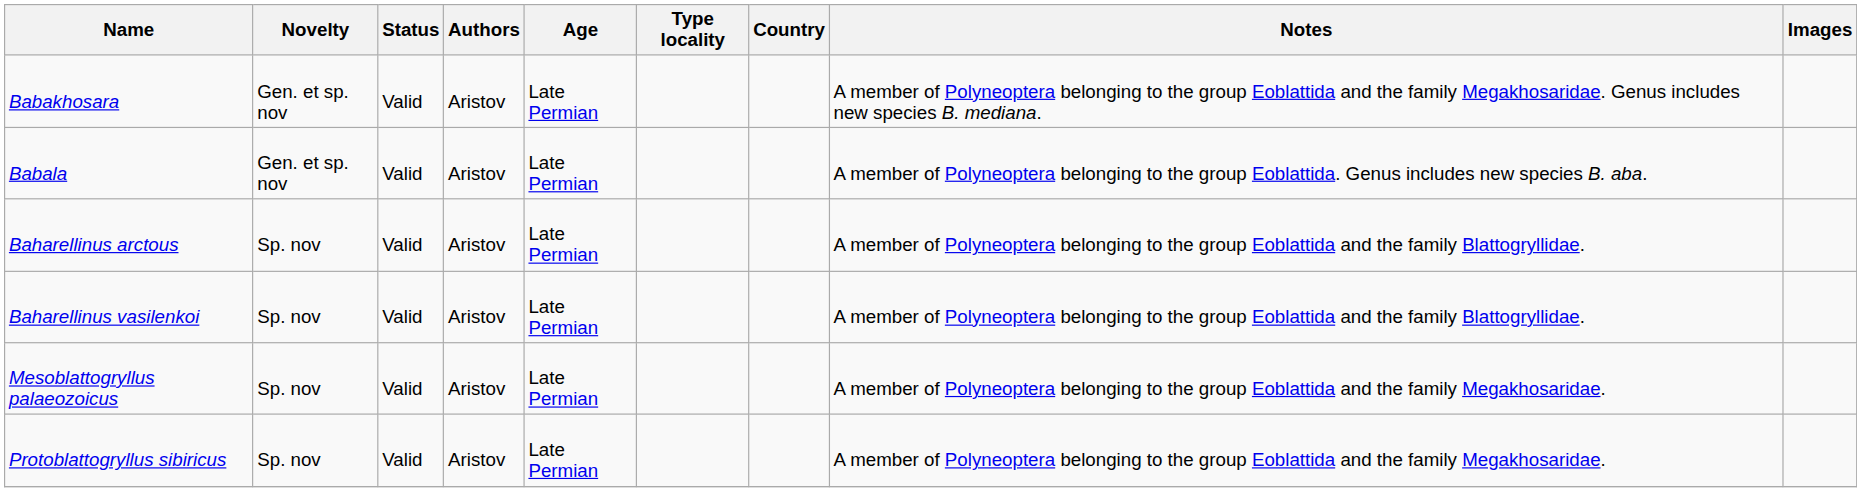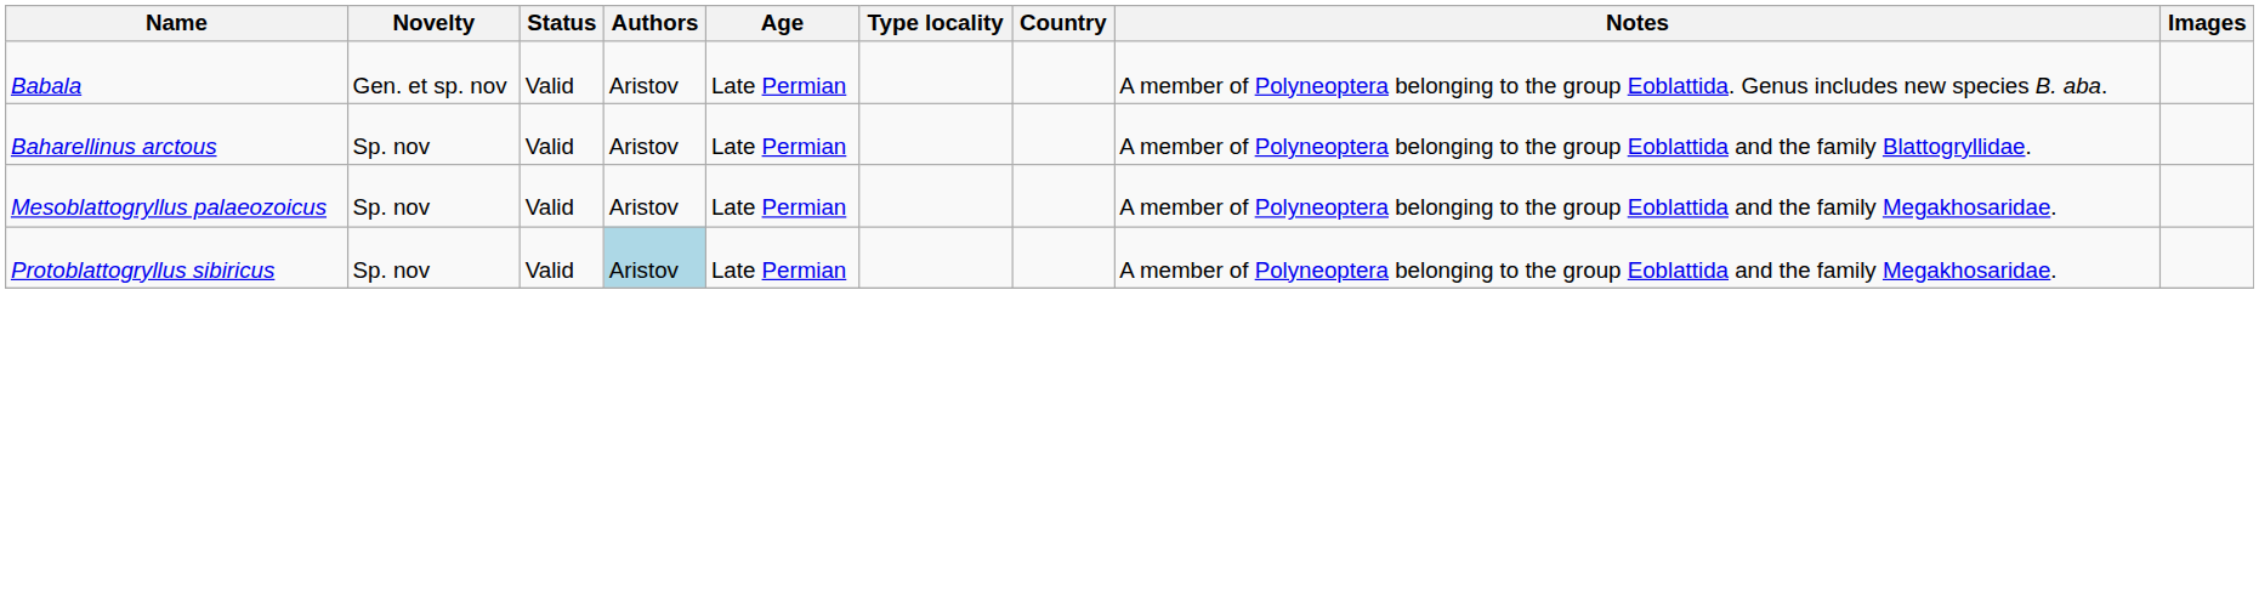 <table class="wikitable sortable" align="center" width="100%">
 <tr>
 <th>Name</th>
 <th>Novelty</th>
 <th>Status</th>
 <th>Authors</th>
 <th>Age</th>
 <th>Type locality</th>
 <th>Country</th>
 <th>Notes</th>
 <th>Images</th>
-</tr>
-<tr>
-<td><br><em><a href='#'>Babakhosara</a></em></td>
-<td><br>Gen. et sp. nov</td>
-<td><br>Valid</td>
-<td><br>Aristov</td>
-<td><br>Late <a href='#'>Permian</a></td>
-<td></td>
-<td><br></td>
-<td><br>A member of <a href='#'>Polyneoptera</a> belonging to the group <a href='#'>Eoblattida</a> and the family <a href='#'>Megakhosaridae</a>. Genus includes new species <em>B. mediana</em>.</td>
-<td></td>
 </tr>
 <tr>
 <td><br><em><a href='#'>Babala</a></em></td>
 <td><br>Gen. et sp. nov</td>
 <td><br>Valid</td>
 <td><br>Aristov</td>
 <td><br>Late <a href='#'>Permian</a></td>
 <td></td>
 <td><br></td>
 <td><br>A member of <a href='#'>Polyneoptera</a> belonging to the group <a href='#'>Eoblattida</a>. Genus includes new species <em>B. aba</em>.</td>
 <td></td>
 </tr>
 <tr>
 <td><br><em><a href='#'>Baharellinus arctous</a></em></td>
 <td><br>Sp. nov</td>
 <td><br>Valid</td>
 <td><br>Aristov</td>
 <td><br>Late <a href='#'>Permian</a></td>
 <td></td>
 <td><br></td>
 <td><br>A member of <a href='#'>Polyneoptera</a> belonging to the group <a href='#'>Eoblattida</a> and the family <a href='#'>Blattogryllidae</a>.</td>
 <td></td>
 </tr>
 <tr>
-<td><br><em><a href='#'>Baharellinus vasilenkoi</a></em></td>
-<td><br>Sp. nov</td>
-<td><br>Valid</td>
-<td><br>Aristov</td>
-<td><br>Late <a href='#'>Permian</a></td>
-<td></td>
-<td><br></td>
-<td><br>A member of <a href='#'>Polyneoptera</a> belonging to the group <a href='#'>Eoblattida</a> and the family <a href='#'>Blattogryllidae</a>.</td>
-<td></td>
-</tr>
-<tr>
 <td><br><em><a href='#'>Mesoblattogryllus palаeozoicus</a></em></td>
 <td><br>Sp. nov</td>
 <td><br>Valid</td>
 <td><br>Aristov</td>
 <td><br>Late <a href='#'>Permian</a></td>
 <td></td>
 <td><br></td>
 <td><br>A member of <a href='#'>Polyneoptera</a> belonging to the group <a href='#'>Eoblattida</a> and the family <a href='#'>Megakhosaridae</a>.</td>
 <td></td>
 </tr>
 <tr>
 <td><br><em><a href='#'>Protoblattogryllus sibiricus</a></em></td>
 <td><br>Sp. nov</td>
 <td><br>Valid</td>
-<td><br>Aristov</td>
+<td style="background: lightblue;"><br>Aristov</td>
 <td><br>Late <a href='#'>Permian</a></td>
 <td></td>
 <td><br></td>
 <td><br>A member of <a href='#'>Polyneoptera</a> belonging to the group <a href='#'>Eoblattida</a> and the family <a href='#'>Megakhosaridae</a>.</td>
 <td></td>
 </tr>
 <tr>
 </tr>
 </table>
